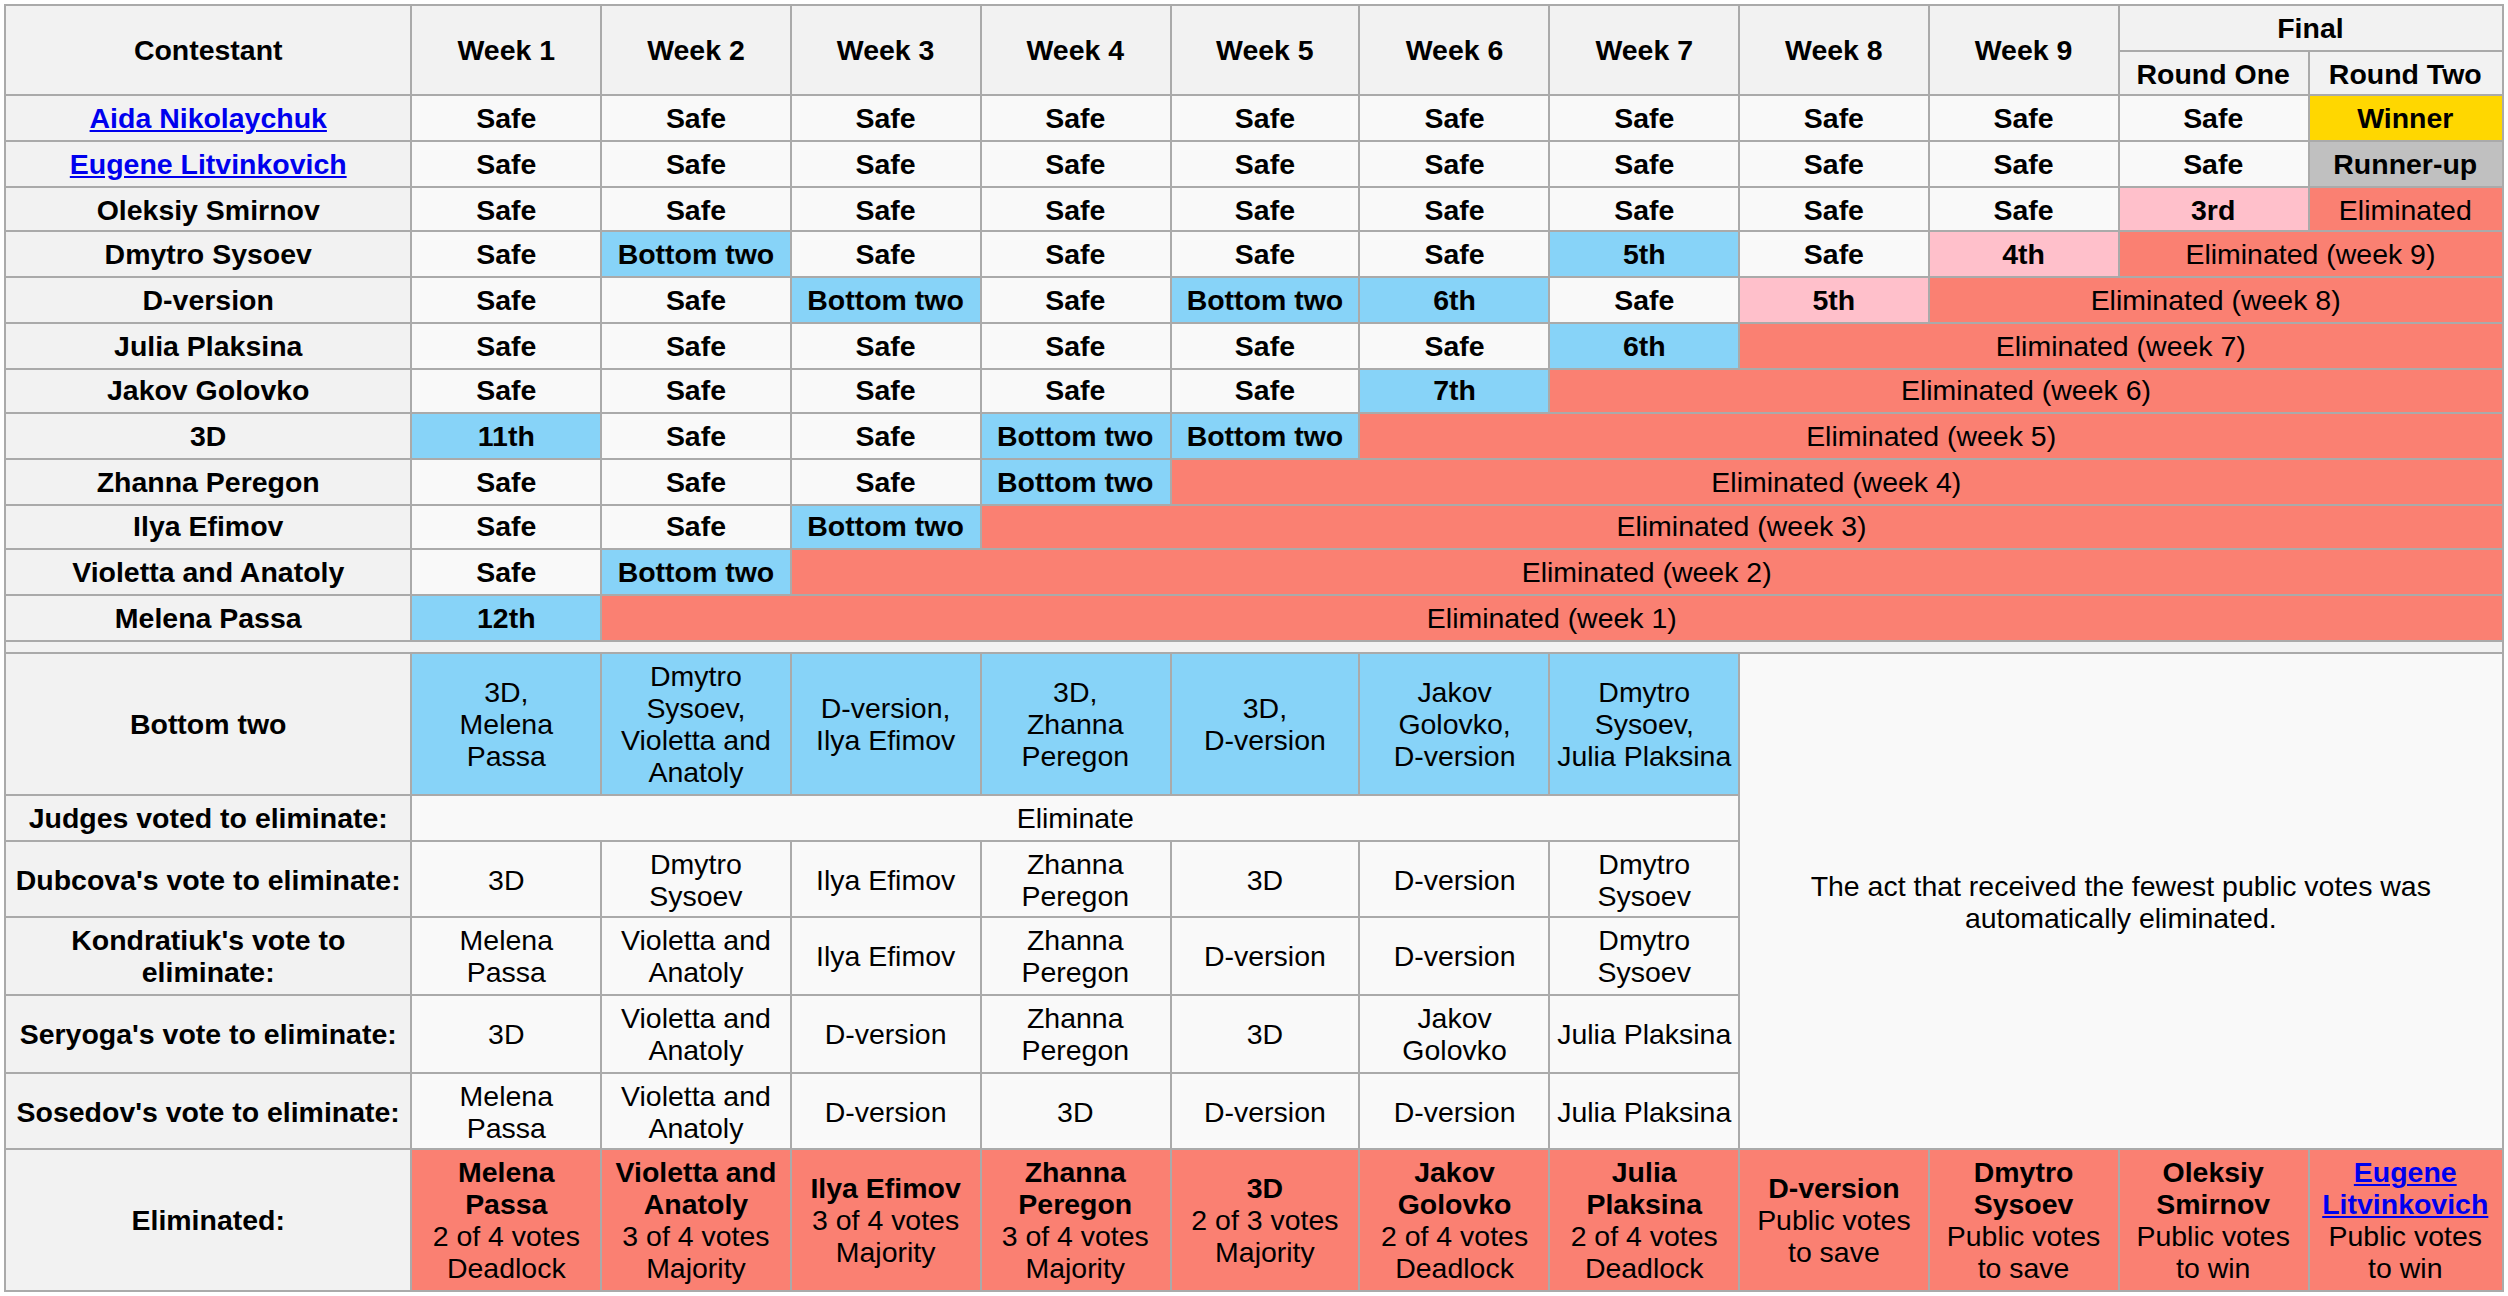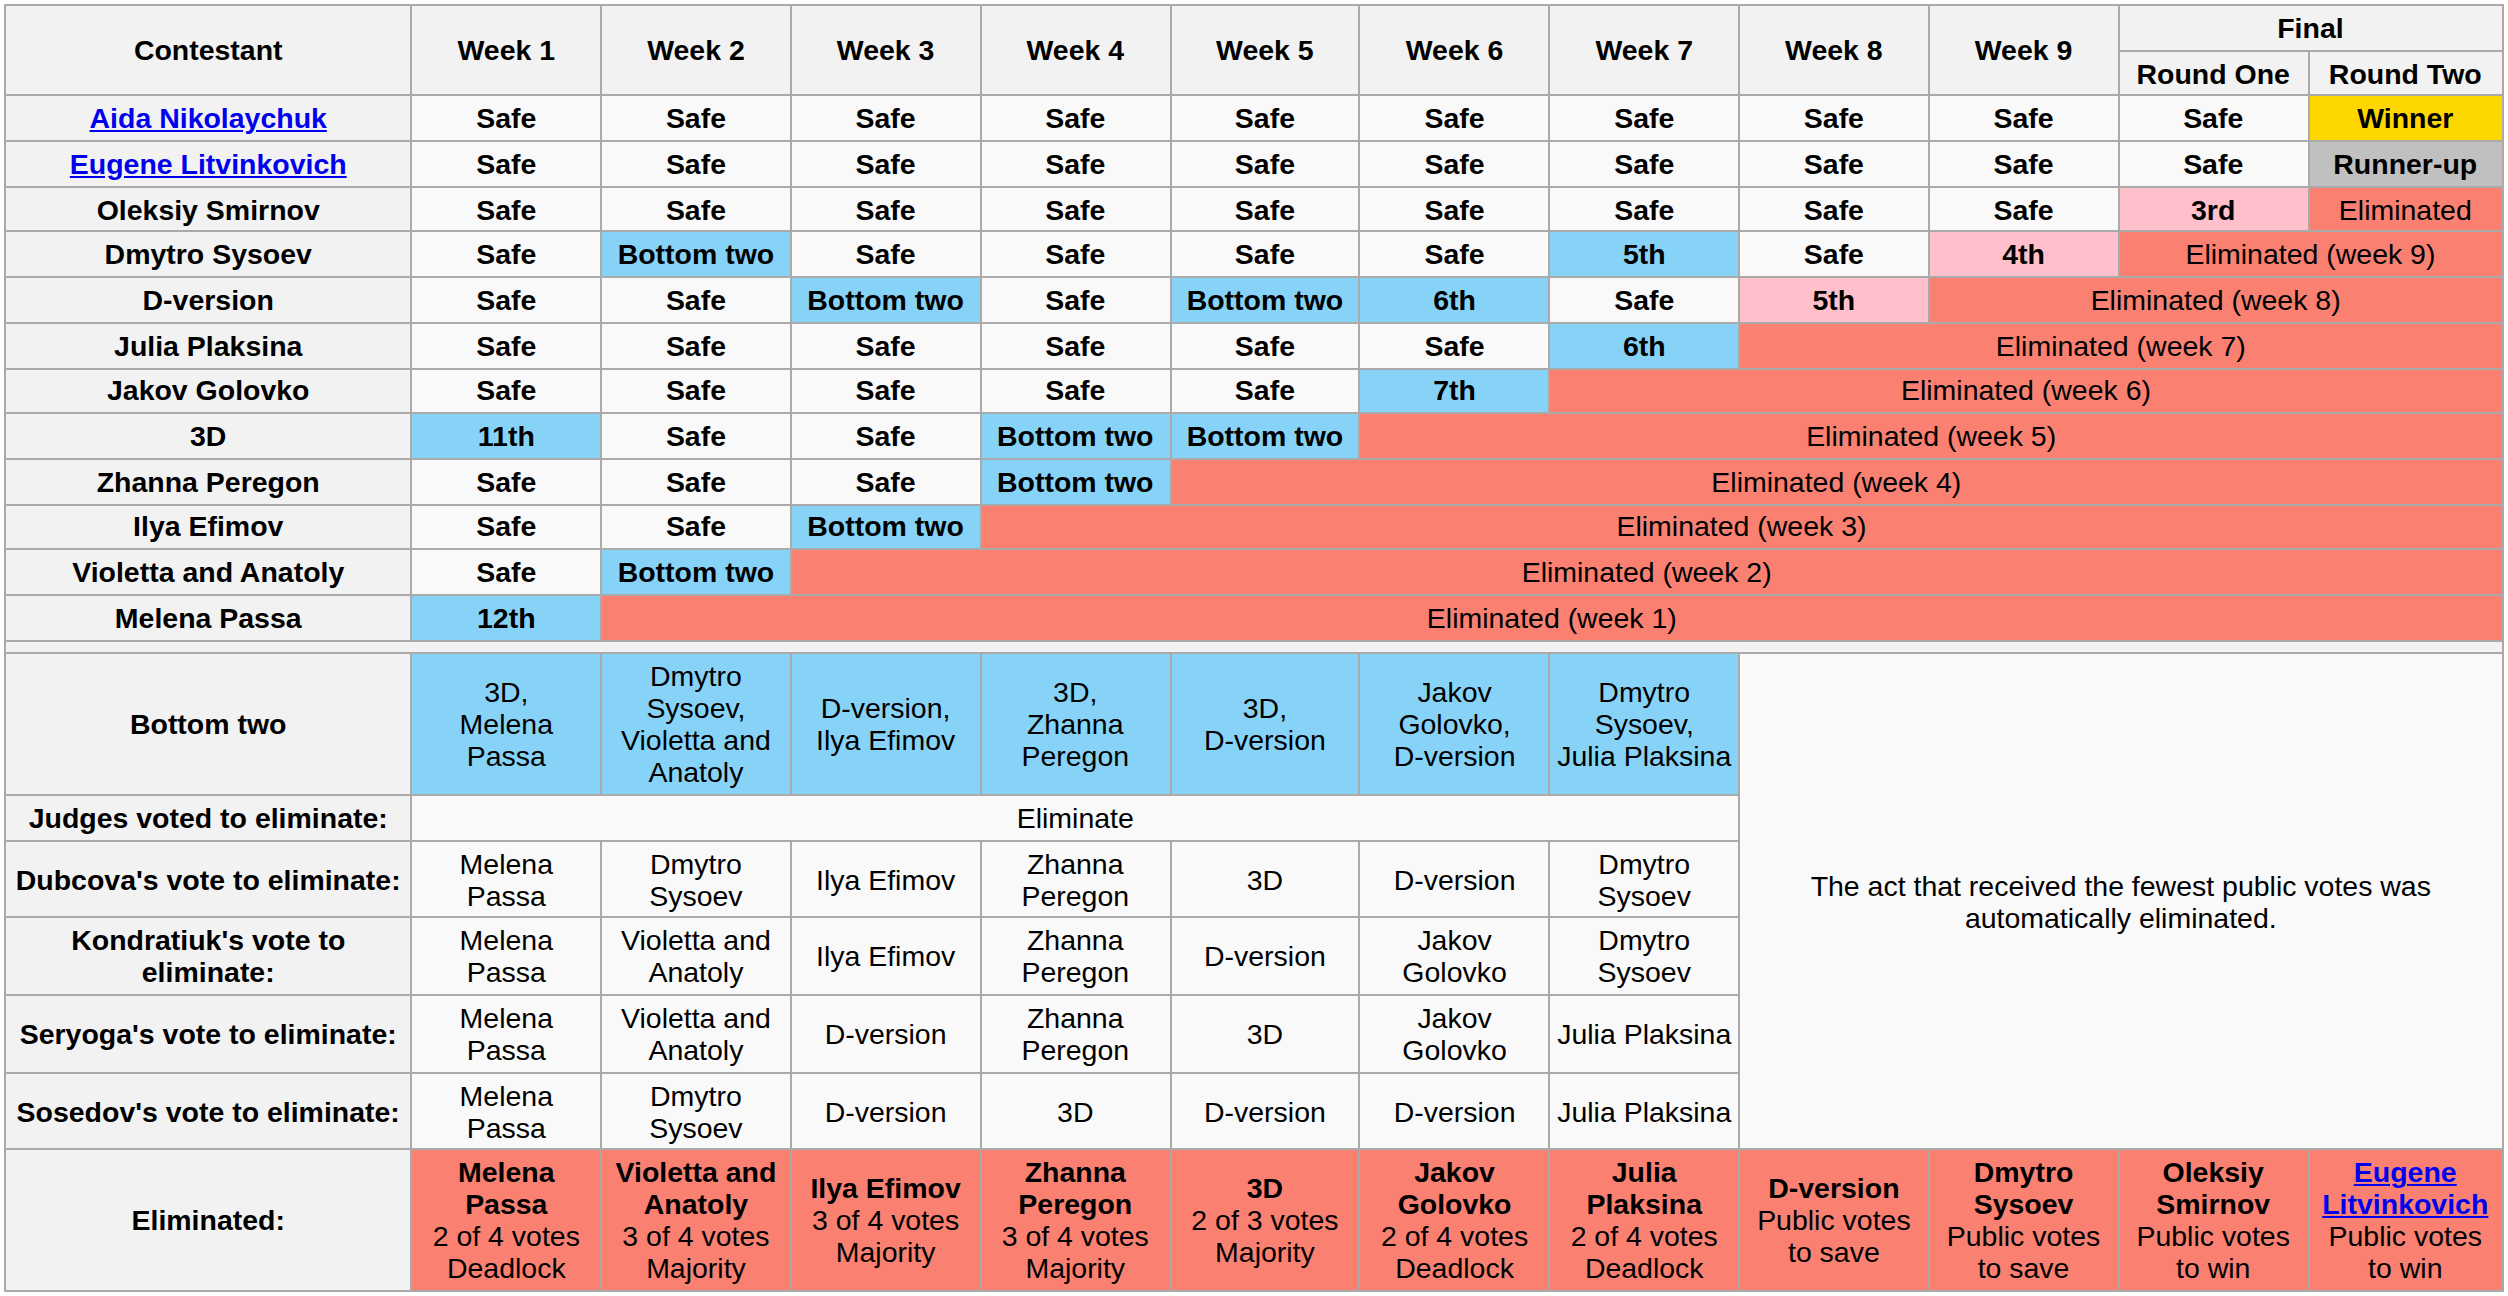 <table class="wikitable" style="text-align:center; font-size:89%">
 <tr>
 <th style="width:15%" rowspan="2" scope="col">Contestant</th>
 <th style="width:7%" rowspan="2" scope="col">Week 1</th>
 <th style="width:7%" rowspan="2" scope="col">Week 2</th>
 <th style="width:7%" rowspan="2" scope="col">Week 3</th>
 <th style="width:7%" rowspan="2" scope="col">Week 4</th>
 <th style="width:7%" rowspan="2" scope="col">Week 5</th>
 <th style="width:7%" rowspan="2" scope="col">Week 6</th>
 <th style="width:7%" rowspan="2" scope="col">Week 7</th>
 <th style="width:7%" rowspan="2" scope="col">Week 8</th>
 <th style="width:7%" rowspan="2" scope="col">Week 9</th>
 <th colspan="2">Final</th>
 </tr>
 <tr>
 <th style="width:7%">Round One</th>
 <th style="width:7%">Round Two</th>
 </tr>
 <tr>
 <th scope="row"><a href='#'>Aida Nikolaychuk</a></th>
 <td><strong>Safe</strong></td>
 <td><strong>Safe</strong></td>
 <td><strong>Safe</strong></td>
 <td><strong>Safe</strong></td>
 <td><strong>Safe</strong></td>
 <td><strong>Safe</strong></td>
 <td><strong>Safe</strong></td>
 <td><strong>Safe</strong></td>
 <td><strong>Safe</strong></td>
 <td><strong>Safe</strong></td>
 <td style="background:gold"><strong>Winner</strong></td>
 </tr>
 <tr>
 <th scope="row"><a href='#'>Eugene Litvinkovich</a></th>
 <td><strong>Safe</strong></td>
 <td><strong>Safe</strong></td>
 <td><strong>Safe</strong></td>
 <td><strong>Safe</strong></td>
 <td><strong>Safe</strong></td>
 <td><strong>Safe</strong></td>
 <td><strong>Safe</strong></td>
 <td><strong>Safe</strong></td>
 <td><strong>Safe</strong></td>
 <td><strong>Safe</strong></td>
 <td style="background:silver"><strong>Runner-up</strong></td>
 </tr>
 <tr>
 <th scope="row">Oleksiy Smirnov</th>
 <td><strong>Safe</strong></td>
 <td><strong>Safe</strong></td>
 <td><strong>Safe</strong></td>
 <td><strong>Safe</strong></td>
 <td><strong>Safe</strong></td>
 <td><strong>Safe</strong></td>
 <td><strong>Safe</strong></td>
 <td><strong>Safe</strong></td>
 <td><strong>Safe</strong></td>
 <td style="background:pink"><strong>3rd</strong></td>
 <td colspan="1" style="background:salmon">Eliminated</td>
 </tr>
 <tr>
 <th scope="row">Dmytro Sysoev</th>
 <td><strong>Safe</strong></td>
 <td style="background:#87D3F8"><strong>Bottom two</strong></td>
 <td><strong>Safe</strong></td>
 <td><strong>Safe</strong></td>
 <td><strong>Safe</strong></td>
 <td><strong>Safe</strong></td>
 <td style="background:#87D3F8"><strong>5th</strong></td>
 <td><strong>Safe</strong></td>
 <td style="background:pink"><strong>4th</strong></td>
 <td colspan="2" style="background:salmon">Eliminated (week 9)</td>
 </tr>
 <tr>
 <th scope="row">D-version</th>
 <td><strong>Safe</strong></td>
 <td><strong>Safe</strong></td>
 <td style="background:#87D3F8"><strong>Bottom two</strong></td>
 <td><strong>Safe</strong></td>
 <td style="background:#87D3F8"><strong>Bottom two</strong></td>
 <td style="background:#87D3F8"><strong>6th</strong></td>
 <td><strong>Safe</strong></td>
 <td style="background:pink"><strong>5th</strong></td>
 <td colspan="3" style="background:salmon">Eliminated (week 8)</td>
 </tr>
 <tr>
 <th scope="row">Julia Plaksina</th>
 <td><strong>Safe</strong></td>
 <td><strong>Safe</strong></td>
 <td><strong>Safe</strong></td>
 <td><strong>Safe</strong></td>
 <td><strong>Safe</strong></td>
 <td><strong>Safe</strong></td>
 <td style="background:#87D3F8"><strong>6th</strong></td>
 <td colspan="4" style="background:salmon">Eliminated (week 7)</td>
 </tr>
 <tr>
 <th scope="row">Jakov Golovko</th>
 <td><strong>Safe</strong></td>
 <td><strong>Safe</strong></td>
 <td><strong>Safe</strong></td>
 <td><strong>Safe</strong></td>
 <td><strong>Safe</strong></td>
 <td style="background:#87D3F8"><strong>7th</strong></td>
 <td colspan="5" style="background:salmon">Eliminated (week 6)</td>
 </tr>
 <tr>
 <th scope="row">3D</th>
 <td style="background:#87D3F8"><strong>11th</strong></td>
 <td><strong>Safe</strong></td>
 <td><strong>Safe</strong></td>
 <td style="background:#87D3F8"><strong>Bottom two</strong></td>
 <td style="background:#87D3F8"><strong>Bottom two</strong></td>
 <td colspan="6" style="background:salmon">Eliminated (week 5)</td>
 </tr>
 <tr>
 <th scope="row">Zhanna Peregon</th>
 <td><strong>Safe</strong></td>
 <td><strong>Safe</strong></td>
 <td><strong>Safe</strong></td>
 <td style="background:#87D3F8"><strong>Bottom two</strong></td>
 <td colspan="7" style="background:salmon">Eliminated (week 4)</td>
 </tr>
 <tr>
 <th scope="row">Ilya Efimov</th>
 <td><strong>Safe</strong></td>
 <td><strong>Safe</strong></td>
 <td style="background:#87D3F8"><strong>Bottom two</strong></td>
 <td colspan="8" style="background:salmon">Eliminated (week 3)</td>
 </tr>
 <tr>
 <th scope="row">Violetta and Anatoly</th>
 <td><strong>Safe</strong></td>
 <td style="background:#87D3F8"><strong>Bottom two</strong></td>
 <td colspan="9" style="background:salmon">Eliminated (week 2)</td>
 </tr>
 <tr>
 <th scope="row">Melena Passa</th>
 <td style="background:#87D3F8"><strong>12th</strong></td>
 <td colspan="10" style="background:salmon">Eliminated (week 1)</td>
 </tr>
 <tr>
 <th colspan="13"></th>
 </tr>
 <tr>
 <th scope="row">Bottom two</th>
 <td style="background:#87D3F8">3D,<br>Melena Passa</td>
 <td style="background:#87D3F8">Dmytro Sysoev,<br>Violetta and Anatoly</td>
 <td style="background:#87D3F8">D-version,<br>Ilya Efimov</td>
 <td style="background:#87D3F8">3D,<br>Zhanna Peregon</td>
 <td style="background:#87D3F8">3D,<br>D-version</td>
 <td style="background:#87D3F8">Jakov Golovko,<br>D-version</td>
 <td style="background:#87D3F8">Dmytro Sysoev,<br>Julia Plaksina</td>
 <td rowspan="6" colspan="4">The act that received the fewest public votes was automatically eliminated.</td>
 </tr>
 <tr>
 <th scope="row">Judges voted to eliminate:</th>
 <td colspan="7">Eliminate</td>
 </tr>
 <tr>
 <th scope="row">Dubcova's vote to eliminate:</th>
-<td>3D</td>
+<td>Melena Passa</td>
 <td>Dmytro Sysoev</td>
 <td>Ilya Efimov</td>
 <td>Zhanna Peregon</td>
 <td>3D</td>
 <td>D-version</td>
 <td>Dmytro Sysoev</td>
 </tr>
 <tr>
 <th scope="row">Kondratiuk's vote to eliminate:</th>
 <td>Melena Passa</td>
 <td>Violetta and Anatoly</td>
 <td>Ilya Efimov</td>
 <td>Zhanna Peregon</td>
 <td>D-version</td>
-<td>D-version</td>
+<td>Jakov Golovko</td>
 <td>Dmytro Sysoev</td>
 </tr>
 <tr>
 <th scope="row">Seryoga's vote to eliminate:</th>
-<td>3D</td>
+<td>Melena Passa</td>
 <td>Violetta and Anatoly</td>
 <td>D-version</td>
 <td>Zhanna Peregon</td>
 <td>3D</td>
 <td>Jakov Golovko</td>
 <td>Julia Plaksina</td>
 </tr>
 <tr>
 <th scope="row">Sosedov's vote to eliminate:</th>
 <td>Melena Passa</td>
-<td>Violetta and Anatoly</td>
+<td>Dmytro Sysoev</td>
 <td>D-version</td>
 <td>3D</td>
 <td>D-version</td>
 <td>D-version</td>
 <td>Julia Plaksina</td>
 </tr>
 <tr>
 <th scope="row">Eliminated:</th>
 <td style="background:salmon;"><strong>Melena Passa</strong><br>2 of 4 votes<br> Deadlock</td>
 <td style="background:salmon;"><strong>Violetta and Anatoly</strong><br>3 of 4 votes<br> Majority</td>
 <td style="background:salmon;"><strong>Ilya Efimov</strong><br>3 of 4 votes<br> Majority</td>
 <td style="background:salmon;"><strong>Zhanna Peregon</strong><br>3 of 4 votes<br> Majority</td>
 <td style="background:salmon;"><strong>3D</strong><br>2 of 3 votes<br> Majority</td>
 <td style="background:salmon;"><strong>Jakov Golovko</strong><br>2 of 4 votes<br> Deadlock</td>
 <td style="background:salmon;"><strong>Julia Plaksina</strong><br>2 of 4 votes<br> Deadlock</td>
 <td style="background:salmon;"><strong>D-version</strong> <br> Public votes <br> to save</td>
 <td style="background:salmon;"><strong>Dmytro Sysoev</strong> <br> Public votes <br> to save</td>
 <td style="background:salmon;"><strong>Oleksiy Smirnov</strong> <br> Public votes <br> to win</td>
 <td style="background:salmon;" rowspan="1"><strong><a href='#'>Eugene Litvinkovich</a></strong> <br> Public votes <br> to win</td>
 </tr>
 </table>
